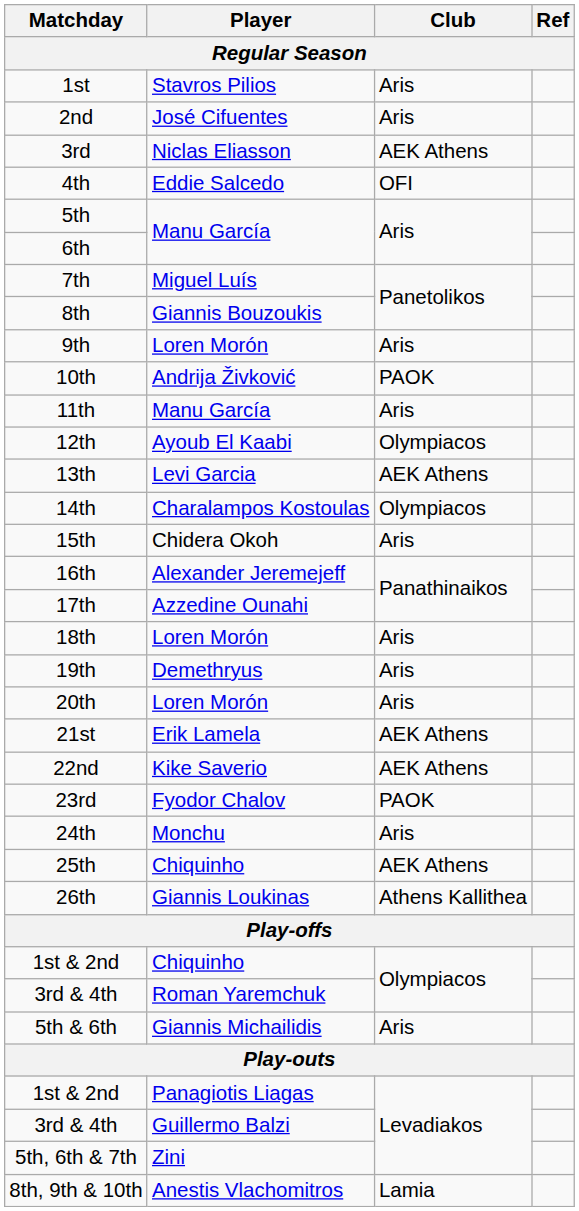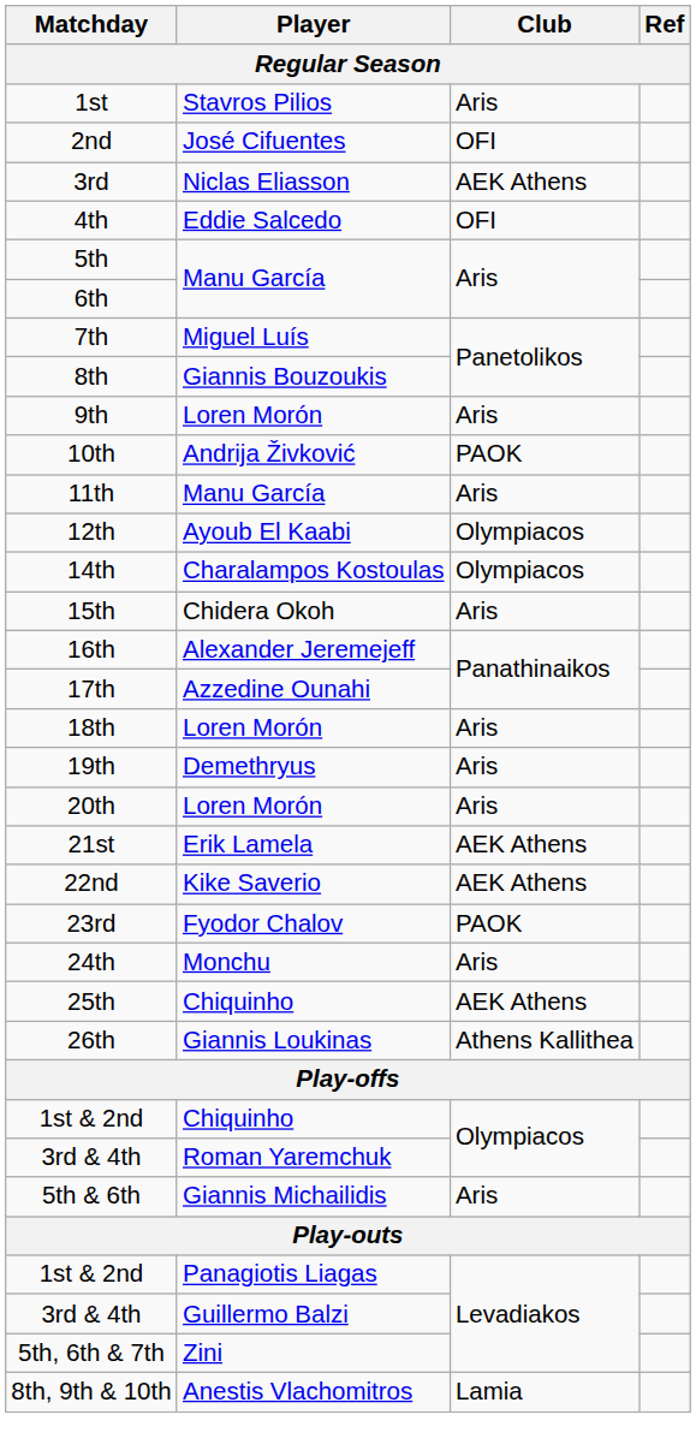 <table class="wikitable">
 <tr>
 <th>Matchday</th>
 <th>Player</th>
 <th>Club</th>
 <th>Ref</th>
 </tr>
 <tr>
 <th colspan="4" align="center"><em>Regular Season</em></th>
 </tr>
 <tr>
 <td align="center">1st</td>
 <td> <a href='#'>Stavros Pilios</a></td>
 <td>Aris</td>
 <td align="center"></td>
 </tr>
 <tr>
 <td align="center">2nd</td>
 <td> <a href='#'>José Cifuentes</a></td>
-<td>Aris</td>
+<td>OFI</td>
 <td align="center"></td>
 </tr>
 <tr>
 <td align="center">3rd</td>
 <td> <a href='#'>Niclas Eliasson</a></td>
 <td>AEK Athens</td>
 <td align="center"></td>
 </tr>
 <tr>
 <td align="center">4th</td>
 <td> <a href='#'>Eddie Salcedo</a></td>
 <td>OFI</td>
 <td align="center"></td>
 </tr>
 <tr>
 <td align="center">5th</td>
 <td rowspan="2"> <a href='#'>Manu García</a></td>
 <td rowspan="2">Aris</td>
 <td align="center"></td>
 </tr>
 <tr>
 <td align="center">6th</td>
 <td align="center"></td>
 </tr>
 <tr>
 <td align="center">7th</td>
 <td> <a href='#'>Miguel Luís</a></td>
 <td rowspan="2">Panetolikos</td>
 <td align="center"></td>
 </tr>
 <tr>
 <td align="center">8th</td>
 <td> <a href='#'>Giannis Bouzoukis</a></td>
 <td align="center"></td>
 </tr>
 <tr>
 <td align="center">9th</td>
 <td> <a href='#'>Loren Morón</a></td>
 <td>Aris</td>
 <td align="center"></td>
 </tr>
 <tr>
 <td align="center">10th</td>
 <td> <a href='#'>Andrija Živković</a></td>
 <td>PAOK</td>
 <td align="center"></td>
 </tr>
 <tr>
 <td align="center">11th</td>
 <td> <a href='#'>Manu García</a></td>
 <td>Aris</td>
 <td align="center"></td>
 </tr>
 <tr>
 <td align="center">12th</td>
 <td> <a href='#'>Ayoub El Kaabi</a></td>
 <td>Olympiacos</td>
-<td align="center"></td>
-</tr>
-<tr>
-<td align="center">13th</td>
-<td> <a href='#'>Levi Garcia</a></td>
-<td>AEK Athens</td>
 <td align="center"></td>
 </tr>
 <tr>
 <td align="center">14th</td>
 <td> <a href='#'>Charalampos Kostoulas</a></td>
 <td>Olympiacos</td>
 <td align="center"></td>
 </tr>
 <tr>
 <td align="center">15th</td>
 <td> Chidera Okoh</td>
 <td>Aris</td>
 <td align="center"></td>
 </tr>
 <tr>
 <td align="center">16th</td>
 <td> <a href='#'>Alexander Jeremejeff</a></td>
 <td rowspan="2">Panathinaikos</td>
 <td align="center"></td>
 </tr>
 <tr>
 <td align="center">17th</td>
 <td> <a href='#'>Azzedine Ounahi</a></td>
 <td align="center"></td>
 </tr>
 <tr>
 <td align="center">18th</td>
 <td> <a href='#'>Loren Morón</a></td>
 <td>Aris</td>
 <td align="center"></td>
 </tr>
 <tr>
 <td align="center">19th</td>
 <td> <a href='#'>Demethryus</a></td>
 <td>Aris</td>
 <td align="center"></td>
 </tr>
 <tr>
 <td align="center">20th</td>
 <td> <a href='#'>Loren Morón</a></td>
 <td>Aris</td>
 <td align="center"></td>
 </tr>
 <tr>
 <td align="center">21st</td>
 <td> <a href='#'>Erik Lamela</a></td>
 <td>AEK Athens</td>
 <td align="center"></td>
 </tr>
 <tr>
 <td align="center">22nd</td>
 <td> <a href='#'>Kike Saverio</a></td>
 <td>AEK Athens</td>
 <td align="center"></td>
 </tr>
 <tr>
 <td align="center">23rd</td>
 <td> <a href='#'>Fyodor Chalov</a></td>
 <td>PAOK</td>
 <td align="center"></td>
 </tr>
 <tr>
 <td align="center">24th</td>
 <td> <a href='#'>Monchu</a></td>
 <td>Aris</td>
 <td align="center"></td>
 </tr>
 <tr>
 <td align="center">25th</td>
 <td> <a href='#'>Chiquinho</a></td>
 <td>AEK Athens</td>
 <td align="center"></td>
 </tr>
 <tr>
 <td align="center">26th</td>
 <td> <a href='#'>Giannis Loukinas</a></td>
 <td>Athens Kallithea</td>
 <td align="center"></td>
 </tr>
 <tr>
 <th colspan="4" align="center"><em>Play-offs</em></th>
 </tr>
 <tr>
 <td align="center">1st & 2nd</td>
 <td> <a href='#'>Chiquinho</a></td>
 <td rowspan="2">Olympiacos</td>
 <td align="center"></td>
 </tr>
 <tr>
 <td align="center">3rd & 4th</td>
 <td> <a href='#'>Roman Yaremchuk</a></td>
 <td align="center"></td>
 </tr>
 <tr>
 <td align="center">5th & 6th</td>
 <td> <a href='#'>Giannis Michailidis</a></td>
 <td>Aris</td>
 <td align="center"></td>
 </tr>
 <tr>
 <th colspan="4" align="center"><em>Play-outs</em></th>
 </tr>
 <tr>
 <td align="center">1st & 2nd</td>
 <td> <a href='#'>Panagiotis Liagas</a></td>
 <td rowspan="3">Levadiakos</td>
 <td align="center"></td>
 </tr>
 <tr>
 <td align="center">3rd & 4th</td>
 <td> <a href='#'>Guillermo Balzi</a></td>
 <td align="center"></td>
 </tr>
 <tr>
 <td align="center">5th, 6th & 7th</td>
 <td> <a href='#'>Zini</a></td>
 <td align="center"></td>
 </tr>
 <tr>
 <td align="center">8th, 9th & 10th</td>
 <td> <a href='#'>Anestis Vlachomitros</a></td>
 <td>Lamia</td>
 <td align="center"></td>
 </tr>
 </table>
